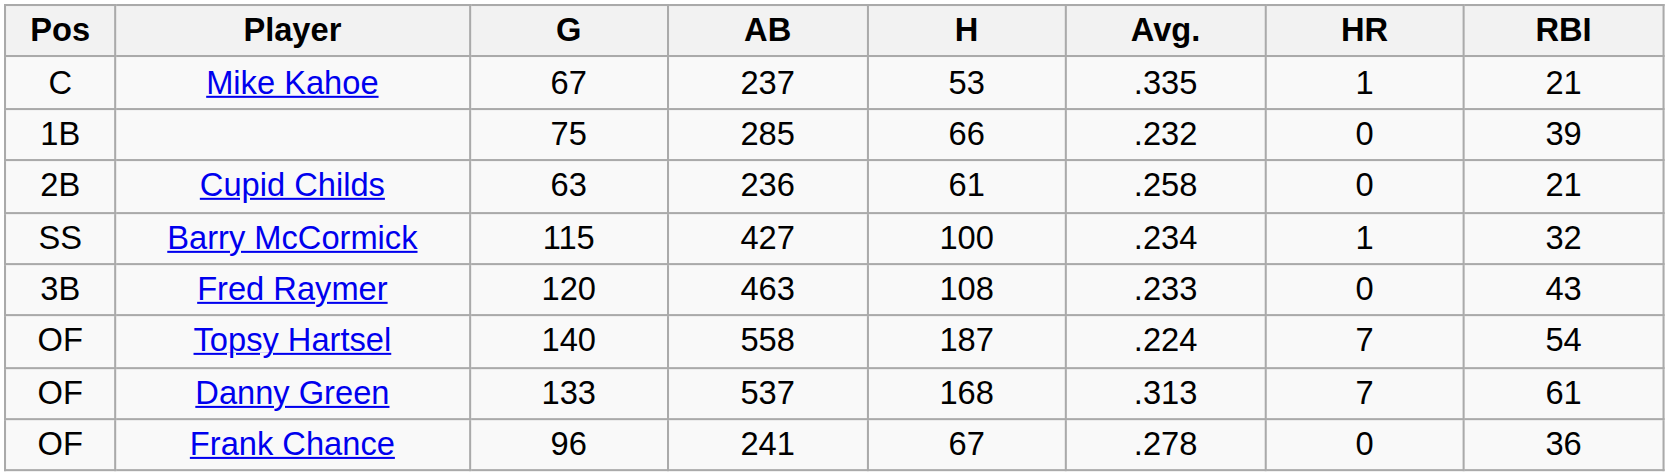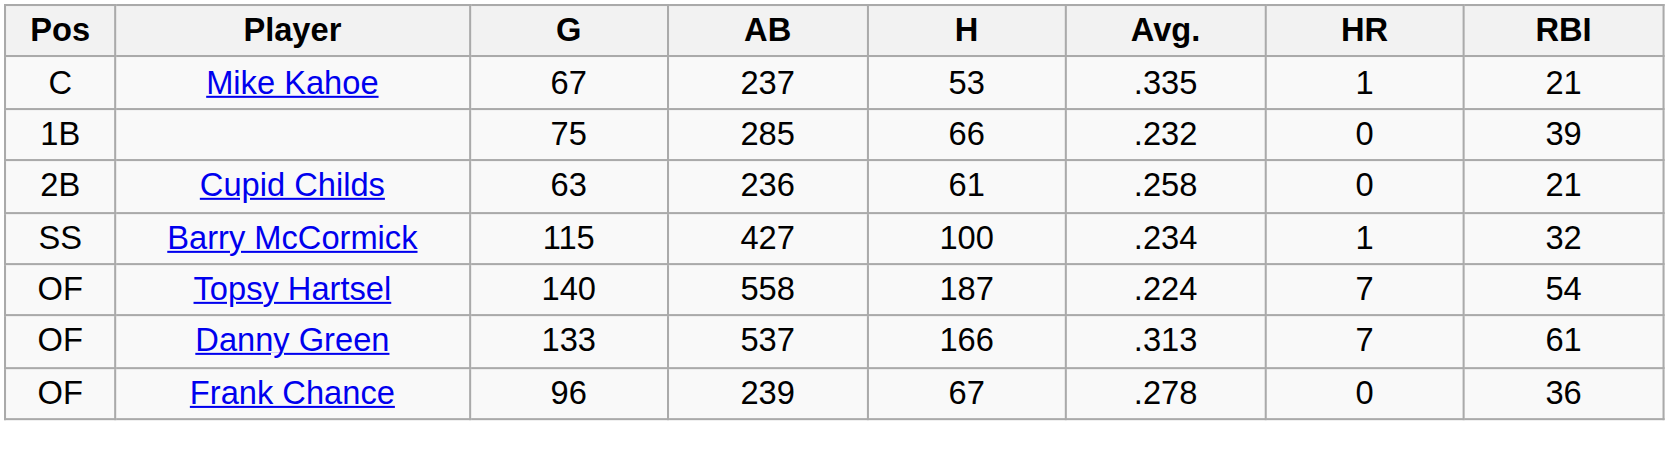 <table class="wikitable sortable">
 <tr>
 <th bgcolor="#DDDDFF" width="5%">Pos</th>
 <th bgcolor="#DDDDFF" width="16%">Player</th>
 <th bgcolor="#DDDDFF" width="9%">G</th>
 <th bgcolor="#DDDDFF" width="9%">AB</th>
 <th bgcolor="#DDDDFF" width="9%">H</th>
 <th bgcolor="#DDDDFF" width="9%">Avg.</th>
 <th bgcolor="#DDDDFF" width="9%">HR</th>
 <th bgcolor="#DDDDFF" width="9%">RBI</th>
 </tr>
 <tr align="center">
 <td>C</td>
 <td><a href='#'>Mike Kahoe</a></td>
 <td>67</td>
 <td>237</td>
 <td>53</td>
 <td>.335</td>
 <td>1</td>
 <td>21</td>
 </tr>
 <tr align=center>
 <td>1B</td>
 <td></td>
 <td>75</td>
 <td>285</td>
 <td>66</td>
 <td>.232</td>
 <td>0</td>
 <td>39</td>
 </tr>
 <tr align="center">
 <td>2B</td>
 <td><a href='#'>Cupid Childs</a></td>
 <td>63</td>
 <td>236</td>
 <td>61</td>
 <td>.258</td>
 <td>0</td>
 <td>21</td>
 </tr>
 <tr align=center>
 <td>SS</td>
 <td><a href='#'>Barry McCormick</a></td>
 <td>115</td>
 <td>427</td>
 <td>100</td>
 <td>.234</td>
 <td>1</td>
 <td>32</td>
 </tr>
 <tr align=center>
-<td>3B</td>
-<td><a href='#'>Fred Raymer</a></td>
-<td>120</td>
-<td>463</td>
-<td>108</td>
-<td>.233</td>
-<td>0</td>
-<td>43</td>
-</tr>
-<tr align=center>
 <td>OF</td>
 <td><a href='#'>Topsy Hartsel</a></td>
 <td>140</td>
 <td>558</td>
 <td>187</td>
 <td>.224</td>
 <td>7</td>
 <td>54</td>
 </tr>
 <tr align=center>
 <td>OF</td>
 <td><a href='#'>Danny Green</a></td>
 <td>133</td>
 <td>537</td>
-<td>168</td>
+<td>166</td>
 <td>.313</td>
 <td>7</td>
 <td>61</td>
 </tr>
 <tr align=center>
 <td>OF</td>
 <td><a href='#'>Frank Chance</a></td>
 <td>96</td>
-<td>241</td>
+<td>239</td>
 <td>67</td>
 <td>.278</td>
 <td>0</td>
 <td>36</td>
 </tr>
 </table>
